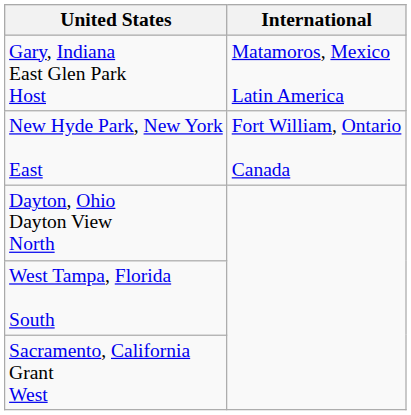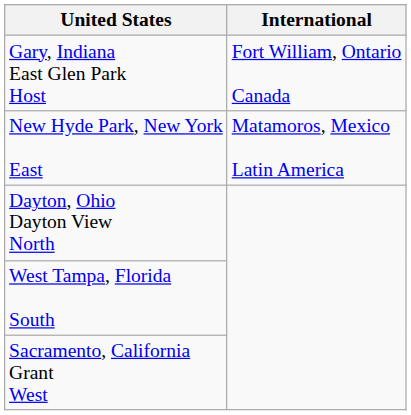 <table class="wikitable">
 <tr style="background:#bebebe;">
 <th>United States</th>
 <th>International</th>
 </tr>
 <tr>
 <td> <a href='#'>Gary</a>, <a href='#'>Indiana</a><br>East Glen Park<br><a href='#'>Host</a></td>
-<td> <a href='#'>Matamoros</a>, <a href='#'>Mexico</a><br><br><a href='#'>Latin America</a></td>
+<td> <a href='#'>Fort William</a>, <a href='#'>Ontario</a><br><br><a href='#'>Canada</a></td>
 </tr>
 <tr>
 <td> <a href='#'>New Hyde Park</a>, <a href='#'>New York</a><br><br><a href='#'>East</a></td>
-<td> <a href='#'>Fort William</a>, <a href='#'>Ontario</a><br><br><a href='#'>Canada</a></td>
+<td> <a href='#'>Matamoros</a>, <a href='#'>Mexico</a><br><br><a href='#'>Latin America</a></td>
 </tr>
 <tr>
 <td> <a href='#'>Dayton</a>, <a href='#'>Ohio</a><br>Dayton View<br><a href='#'>North</a></td>
 <td rowspan=3></td>
 </tr>
 <tr>
 <td> <a href='#'>West Tampa</a>, <a href='#'>Florida</a><br><br><a href='#'>South</a></td>
 </tr>
 <tr>
 <td> <a href='#'>Sacramento</a>, <a href='#'>California</a><br>Grant<br><a href='#'>West</a></td>
 </tr>
 </table>
